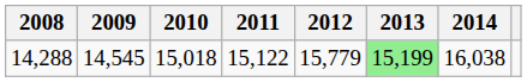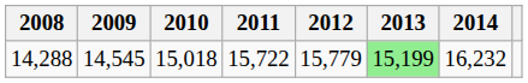 <table class="wikitable">
 <tr>
 <th>2008</th>
 <th>2009</th>
 <th>2010</th>
 <th>2011</th>
 <th>2012</th>
 <th>2013</th>
 <th>2014</th>
 <th></th>
 </tr>
 <tr>
 <td>14,288</td>
 <td>14,545</td>
 <td>15,018</td>
-<td>15,122</td>
+<td>15,722</td>
 <td>15,779</td>
 <td style="background: lightgreen;">15,199</td>
-<td>16,038</td>
+<td>16,232</td>
 </tr>
 </table>
